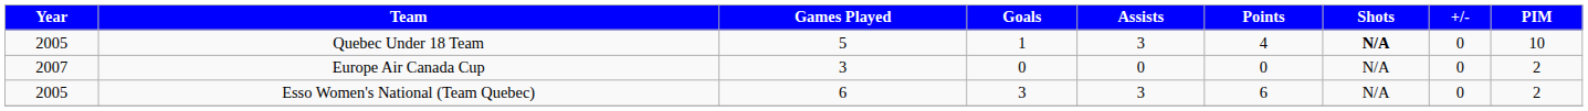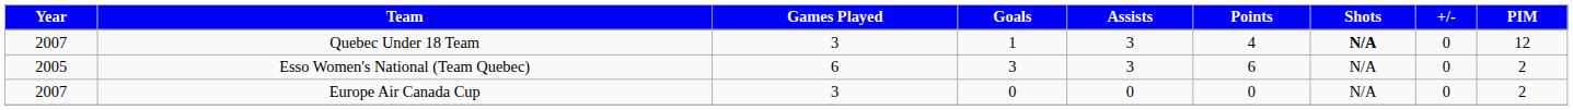 <table class="wikitable" width="80%">
 <tr align="center"  style="background:blue;color:white;">
 <td><strong>Year</strong></td>
 <td><strong>Team</strong></td>
 <td><strong>Games Played</strong></td>
 <td><strong>Goals</strong></td>
 <td><strong>Assists</strong></td>
 <td><strong>Points</strong></td>
 <td><strong>Shots</strong></td>
 <td><strong>+/-</strong></td>
 <td><strong>PIM</strong></td>
 </tr>
 <tr align="center" bgcolor="">
-<td>2005</td>
+<td>2007</td>
 <td>Quebec Under 18 Team</td>
-<td>5</td>
+<td>3</td>
 <td>1</td>
 <td>3</td>
 <td>4</td>
 <td><strong>N/A</strong></td>
 <td>0</td>
-<td>10</td>
+<td>12</td>
+</tr>
+<tr align="center" bgcolor="">
+<td>2005</td>
+<td>Esso Women's National (Team Quebec)</td>
+<td>6</td>
+<td>3</td>
+<td>3</td>
+<td>6</td>
+<td>N/A</td>
+<td>0</td>
+<td>2</td>
 </tr>
 <tr align="center" bgcolor="">
 <td>2007</td>
 <td>Europe Air Canada Cup</td>
 <td>3</td>
 <td>0</td>
 <td>0</td>
 <td>0</td>
 <td>N/A</td>
 <td>0</td>
 <td>2</td>
 </tr>
 <tr align="center" bgcolor="">
-<td>2005</td>
-<td>Esso Women's National (Team Quebec)</td>
-<td>6</td>
-<td>3</td>
-<td>3</td>
-<td>6</td>
-<td>N/A</td>
-<td>0</td>
-<td>2</td>
-</tr>
-<tr align="center" bgcolor="">
 </tr>
 </table>
